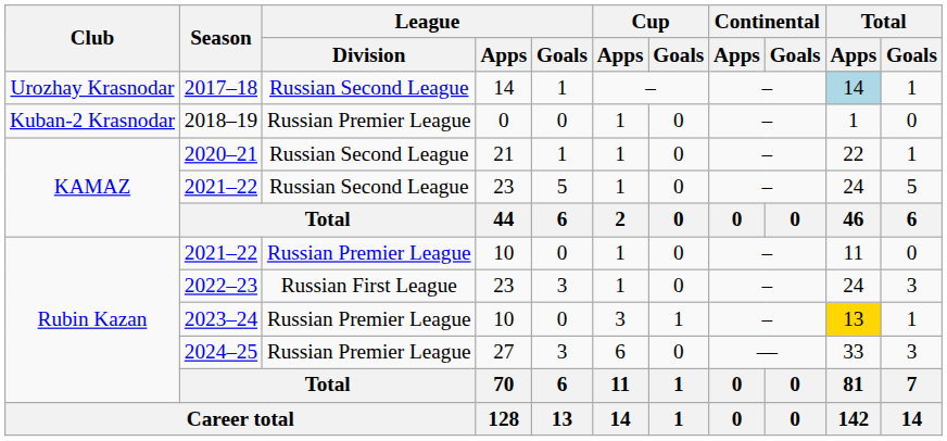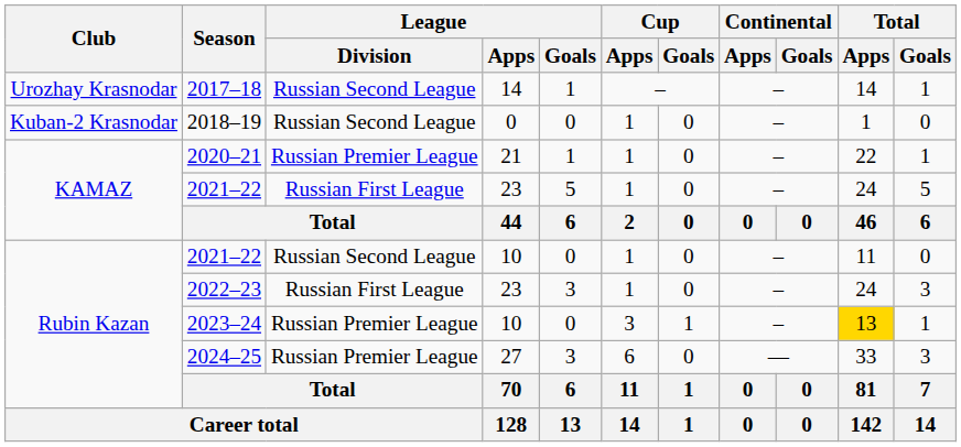 <table class="wikitable" style="text-align: center;">
 <tr>
 <th rowspan=2>Club</th>
 <th rowspan=2>Season</th>
 <th colspan=3>League</th>
 <th colspan=2>Cup</th>
 <th colspan=2>Continental</th>
 <th colspan=2>Total</th>
 </tr>
 <tr>
 <th>Division</th>
 <th>Apps</th>
 <th>Goals</th>
 <th>Apps</th>
 <th>Goals</th>
 <th>Apps</th>
 <th>Goals</th>
 <th>Apps</th>
 <th>Goals</th>
 </tr>
 <tr>
 <td><a href='#'>Urozhay Krasnodar</a></td>
 <td><a href='#'>2017–18</a></td>
 <td><a href='#'>Russian Second League</a></td>
 <td>14</td>
 <td>1</td>
 <td colspan=2>–</td>
 <td colspan=2>–</td>
-<td style="background: lightblue;">14</td>
+<td>14</td>
 <td>1</td>
 </tr>
 <tr>
 <td><a href='#'>Kuban-2 Krasnodar</a></td>
 <td>2018–19</td>
-<td>Russian Premier League</td>
+<td>Russian Second League</td>
 <td>0</td>
 <td>0</td>
 <td>1</td>
 <td>0</td>
 <td colspan=2>–</td>
 <td>1</td>
 <td>0</td>
 </tr>
 <tr>
 <td rowspan="3"><a href='#'>KAMAZ</a></td>
 <td><a href='#'>2020–21</a></td>
-<td>Russian Second League</td>
+<td><a href='#'>Russian Premier League</a></td>
 <td>21</td>
 <td>1</td>
 <td>1</td>
 <td>0</td>
 <td colspan=2>–</td>
 <td>22</td>
 <td>1</td>
 </tr>
 <tr>
 <td><a href='#'>2021–22</a></td>
-<td>Russian Second League</td>
+<td><a href='#'>Russian First League</a></td>
 <td>23</td>
 <td>5</td>
 <td>1</td>
 <td>0</td>
 <td colspan=2>–</td>
 <td>24</td>
 <td>5</td>
 </tr>
 <tr>
 <th colspan=2>Total</th>
 <th>44</th>
 <th>6</th>
 <th>2</th>
 <th>0</th>
 <th>0</th>
 <th>0</th>
 <th>46</th>
 <th>6</th>
 </tr>
 <tr>
 <td rowspan="5"><a href='#'>Rubin Kazan</a></td>
 <td><a href='#'>2021–22</a></td>
-<td><a href='#'>Russian Premier League</a></td>
+<td>Russian Second League</td>
 <td>10</td>
 <td>0</td>
 <td>1</td>
 <td>0</td>
 <td colspan=2>–</td>
 <td>11</td>
 <td>0</td>
 </tr>
 <tr>
 <td><a href='#'>2022–23</a></td>
 <td>Russian First League</td>
 <td>23</td>
 <td>3</td>
 <td>1</td>
 <td>0</td>
 <td colspan=2>–</td>
 <td>24</td>
 <td>3</td>
 </tr>
 <tr>
 <td><a href='#'>2023–24</a></td>
 <td>Russian Premier League</td>
 <td>10</td>
 <td>0</td>
 <td>3</td>
 <td>1</td>
 <td colspan=2>–</td>
 <td style="background: gold;">13</td>
 <td>1</td>
 </tr>
 <tr>
 <td><a href='#'>2024–25</a></td>
 <td>Russian Premier League</td>
 <td>27</td>
 <td>3</td>
 <td>6</td>
 <td>0</td>
 <td colspan="2">—</td>
 <td>33</td>
 <td>3</td>
 </tr>
 <tr>
 <th colspan="2">Total</th>
 <th>70</th>
 <th>6</th>
 <th>11</th>
 <th>1</th>
 <th>0</th>
 <th>0</th>
 <th>81</th>
 <th>7</th>
 </tr>
 <tr>
 <th colspan="3">Career total</th>
 <th>128</th>
 <th>13</th>
 <th>14</th>
 <th>1</th>
 <th>0</th>
 <th>0</th>
 <th>142</th>
 <th>14</th>
 </tr>
 </table>
